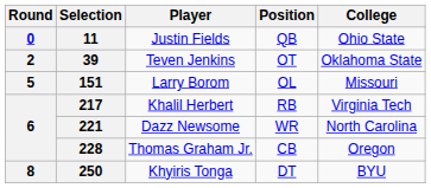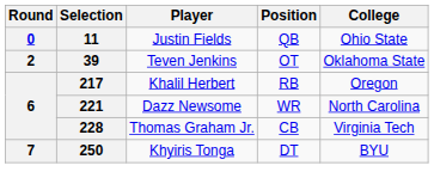 <table class="wikitable" style="text-align:center">
 <tr>
 <th>Round</th>
 <th>Selection</th>
 <th>Player</th>
 <th>Position</th>
 <th>College</th>
 </tr>
 <tr>
 <th><a href='#'>0</a></th>
 <th>11</th>
 <td><a href='#'>Justin Fields</a></td>
 <td><a href='#'>QB</a></td>
 <td><a href='#'>Ohio State</a></td>
 </tr>
 <tr>
 <th>2</th>
 <th>39</th>
 <td><a href='#'>Teven Jenkins</a></td>
 <td><a href='#'>OT</a></td>
 <td><a href='#'>Oklahoma State</a></td>
 </tr>
 <tr>
-<th>5</th>
-<th>151</th>
-<td><a href='#'>Larry Borom</a></td>
-<td><a href='#'>OL</a></td>
-<td><a href='#'>Missouri</a></td>
-</tr>
-<tr>
 <th rowspan="3">6</th>
 <th>217</th>
 <td><a href='#'>Khalil Herbert</a></td>
 <td><a href='#'>RB</a></td>
-<td><a href='#'>Virginia Tech</a></td>
+<td><a href='#'>Oregon</a></td>
 </tr>
 <tr>
 <th>221</th>
 <td><a href='#'>Dazz Newsome</a></td>
 <td><a href='#'>WR</a></td>
 <td><a href='#'>North Carolina</a></td>
 </tr>
 <tr>
 <th>228</th>
 <td><a href='#'>Thomas Graham Jr.</a></td>
 <td><a href='#'>CB</a></td>
-<td><a href='#'>Oregon</a></td>
+<td><a href='#'>Virginia Tech</a></td>
 </tr>
 <tr>
-<th>8</th>
+<th>7</th>
 <th>250</th>
 <td><a href='#'>Khyiris Tonga</a></td>
 <td><a href='#'>DT</a></td>
 <td><a href='#'>BYU</a></td>
 </tr>
 </table>
